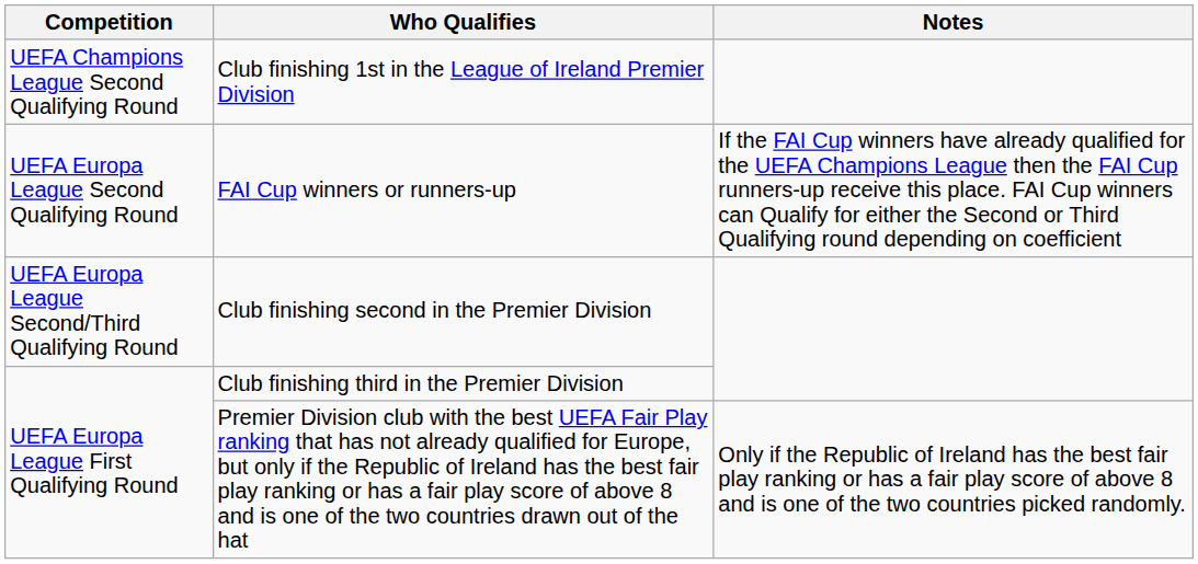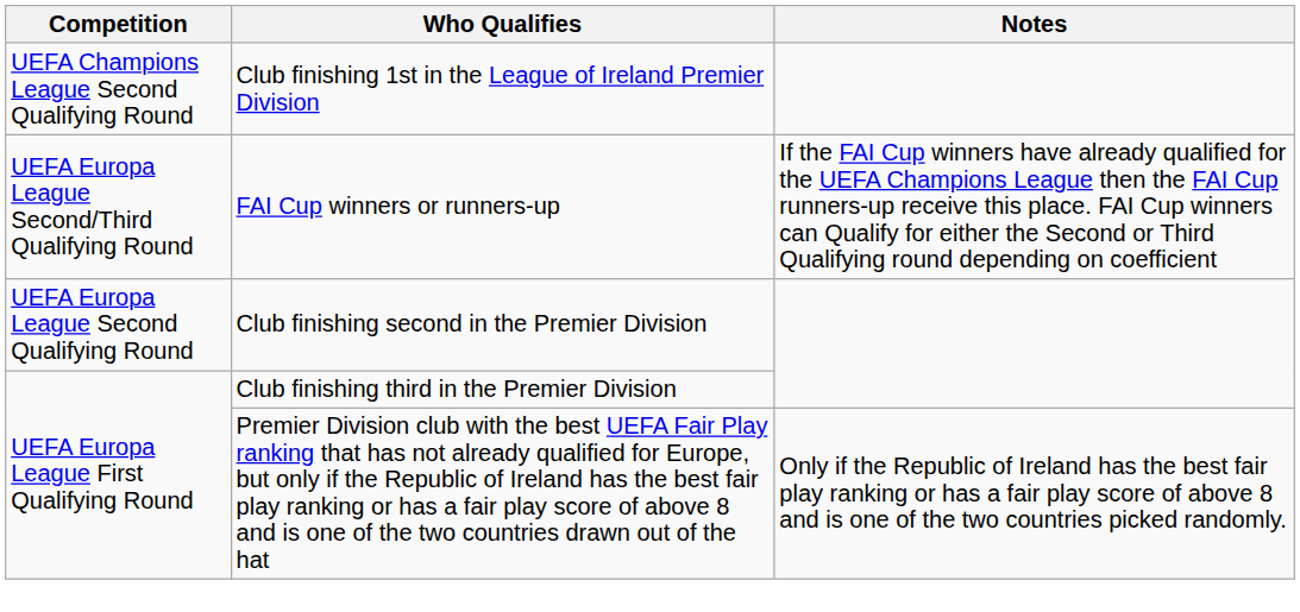 <table class="wikitable">
 <tr>
 <th>Competition</th>
 <th>Who Qualifies</th>
 <th>Notes</th>
 </tr>
 <tr>
 <td><a href='#'>UEFA Champions League</a> Second Qualifying Round</td>
 <td>Club finishing 1st in the <a href='#'>League of Ireland Premier Division</a></td>
 </tr>
 <tr>
-<td><a href='#'>UEFA Europa League</a> Second Qualifying Round</td>
+<td><a href='#'>UEFA Europa League</a> Second/Third Qualifying Round</td>
 <td><a href='#'>FAI Cup</a> winners or runners-up</td>
 <td>If the <a href='#'>FAI Cup</a> winners have already qualified for the <a href='#'>UEFA Champions League</a> then the <a href='#'>FAI Cup</a> runners-up receive this place. FAI Cup winners can Qualify for either the Second or Third Qualifying round depending on coefficient</td>
 </tr>
 <tr>
-<td><a href='#'>UEFA Europa League</a> Second/Third Qualifying Round</td>
+<td><a href='#'>UEFA Europa League</a> Second Qualifying Round</td>
 <td>Club finishing second in the Premier Division</td>
 </tr>
 <tr>
 <td rowspan="3"><a href='#'>UEFA Europa League</a> First Qualifying Round</td>
 <td>Club finishing third in the Premier Division</td>
 </tr>
 <tr>
 <td>Premier Division club with the best <a href='#'>UEFA Fair Play ranking</a> that has not already qualified for Europe, but only if the Republic of Ireland has the best fair play ranking or has a fair play score of above 8 and is one of the two countries drawn out of the hat</td>
 <td>Only if the Republic of Ireland has the best fair play ranking or has a fair play score of above 8 and is one of the two countries picked randomly.</td>
 </tr>
 </table>
